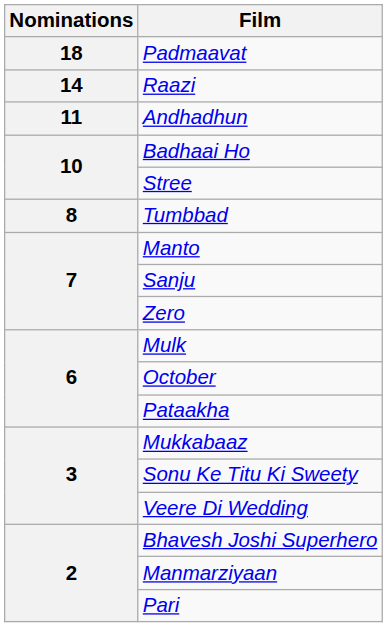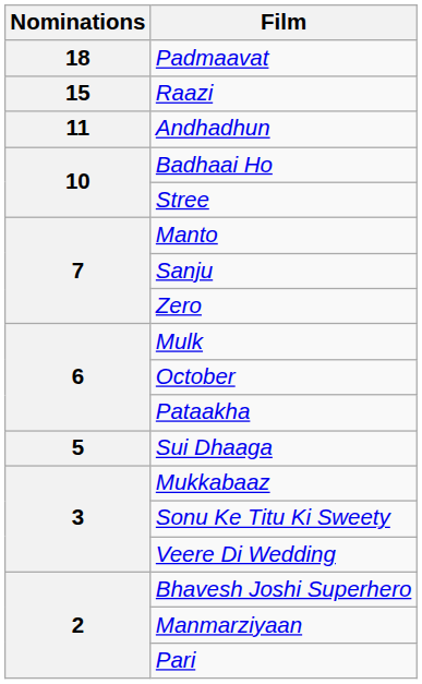 <table class="wikitable">
 <tr>
 <th>Nominations</th>
 <th>Film</th>
 </tr>
 <tr>
 <th scope=row>18</th>
 <td><em><a href='#'>Padmaavat</a></em></td>
 </tr>
 <tr>
-<th scope=row>14</th>
+<th scope=row>15</th>
 <td><em><a href='#'>Raazi</a></em></td>
 </tr>
 <tr>
 <th scope=row>11</th>
 <td><em><a href='#'>Andhadhun</a></em></td>
 </tr>
 <tr>
 <th scope=row rowspan=2>10</th>
 <td><em><a href='#'>Badhaai Ho</a></em></td>
 </tr>
 <tr>
 <td><em><a href='#'>Stree</a></em></td>
-</tr>
-<tr>
-<th scope=row>8</th>
-<td><em><a href='#'>Tumbbad</a></em></td>
 </tr>
 <tr>
 <th scope=row rowspan=3>7</th>
 <td><em><a href='#'>Manto</a></em></td>
 </tr>
 <tr>
 <td><em><a href='#'>Sanju</a></em></td>
 </tr>
 <tr>
 <td><em><a href='#'>Zero</a></em></td>
 </tr>
 <tr>
 <th scope=row rowspan=3>6</th>
 <td><em><a href='#'>Mulk</a></em></td>
 </tr>
 <tr>
 <td><em><a href='#'>October</a></em></td>
 </tr>
 <tr>
 <td><em><a href='#'>Pataakha</a></em></td>
 </tr>
 <tr>
+<th scope=row>5</th>
+<td><em><a href='#'>Sui Dhaaga</a></em></td>
+</tr>
+<tr>
 <th scope=row rowspan=3>3</th>
 <td><em><a href='#'>Mukkabaaz</a></em></td>
 </tr>
 <tr>
 <td><em><a href='#'>Sonu Ke Titu Ki Sweety</a></em></td>
 </tr>
 <tr>
 <td><em><a href='#'>Veere Di Wedding</a></em></td>
 </tr>
 <tr>
 <th scope=row rowspan=3>2</th>
 <td><em><a href='#'>Bhavesh Joshi Superhero</a></em></td>
 </tr>
 <tr>
 <td><em><a href='#'>Manmarziyaan</a></em></td>
 </tr>
 <tr>
 <td><em><a href='#'>Pari</a></em></td>
 </tr>
 </table>
